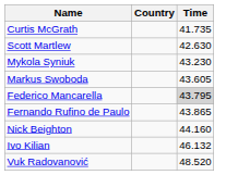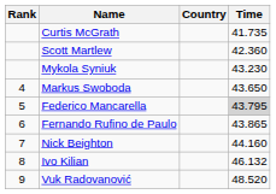 <table class="wikitable" style="text-align:center">
 <tr>
+<th>Rank</th>
 <th>Name</th>
 <th>Country</th>
 <th>Time</th>
 </tr>
 <tr>
+<td></td>
 <td align="left"><a href='#'>Curtis McGrath</a></td>
 <td align="left"></td>
 <td>41.735</td>
 </tr>
 <tr>
+<td></td>
 <td align="left"><a href='#'>Scott Martlew</a></td>
 <td align="left"></td>
-<td>42.630</td>
+<td>42.360</td>
 </tr>
 <tr>
+<td></td>
 <td align="left"><a href='#'>Mykola Syniuk</a></td>
 <td align="left"></td>
 <td>43.230</td>
 </tr>
 <tr>
+<td>4</td>
 <td align="left"><a href='#'>Markus Swoboda</a></td>
 <td align="left"></td>
-<td>43.605</td>
+<td>43.650</td>
 </tr>
 <tr>
+<td>5</td>
 <td align="left"><a href='#'>Federico Mancarella</a></td>
 <td align="left"></td>
 <td style="background: lightgrey;">43.795</td>
 </tr>
 <tr>
+<td>6</td>
 <td align="left"><a href='#'>Fernando Rufino de Paulo</a></td>
 <td align="left"></td>
 <td>43.865</td>
 </tr>
 <tr>
+<td>7</td>
 <td align="left"><a href='#'>Nick Beighton</a></td>
 <td align="left"></td>
 <td>44.160</td>
 </tr>
 <tr>
+<td>8</td>
 <td align="left"><a href='#'>Ivo Kilian</a></td>
 <td align="left"></td>
 <td>46.132</td>
 </tr>
 <tr>
+<td>9</td>
 <td align="left"><a href='#'>Vuk Radovanović</a></td>
 <td align="left"></td>
 <td>48.520</td>
 </tr>
 </table>
